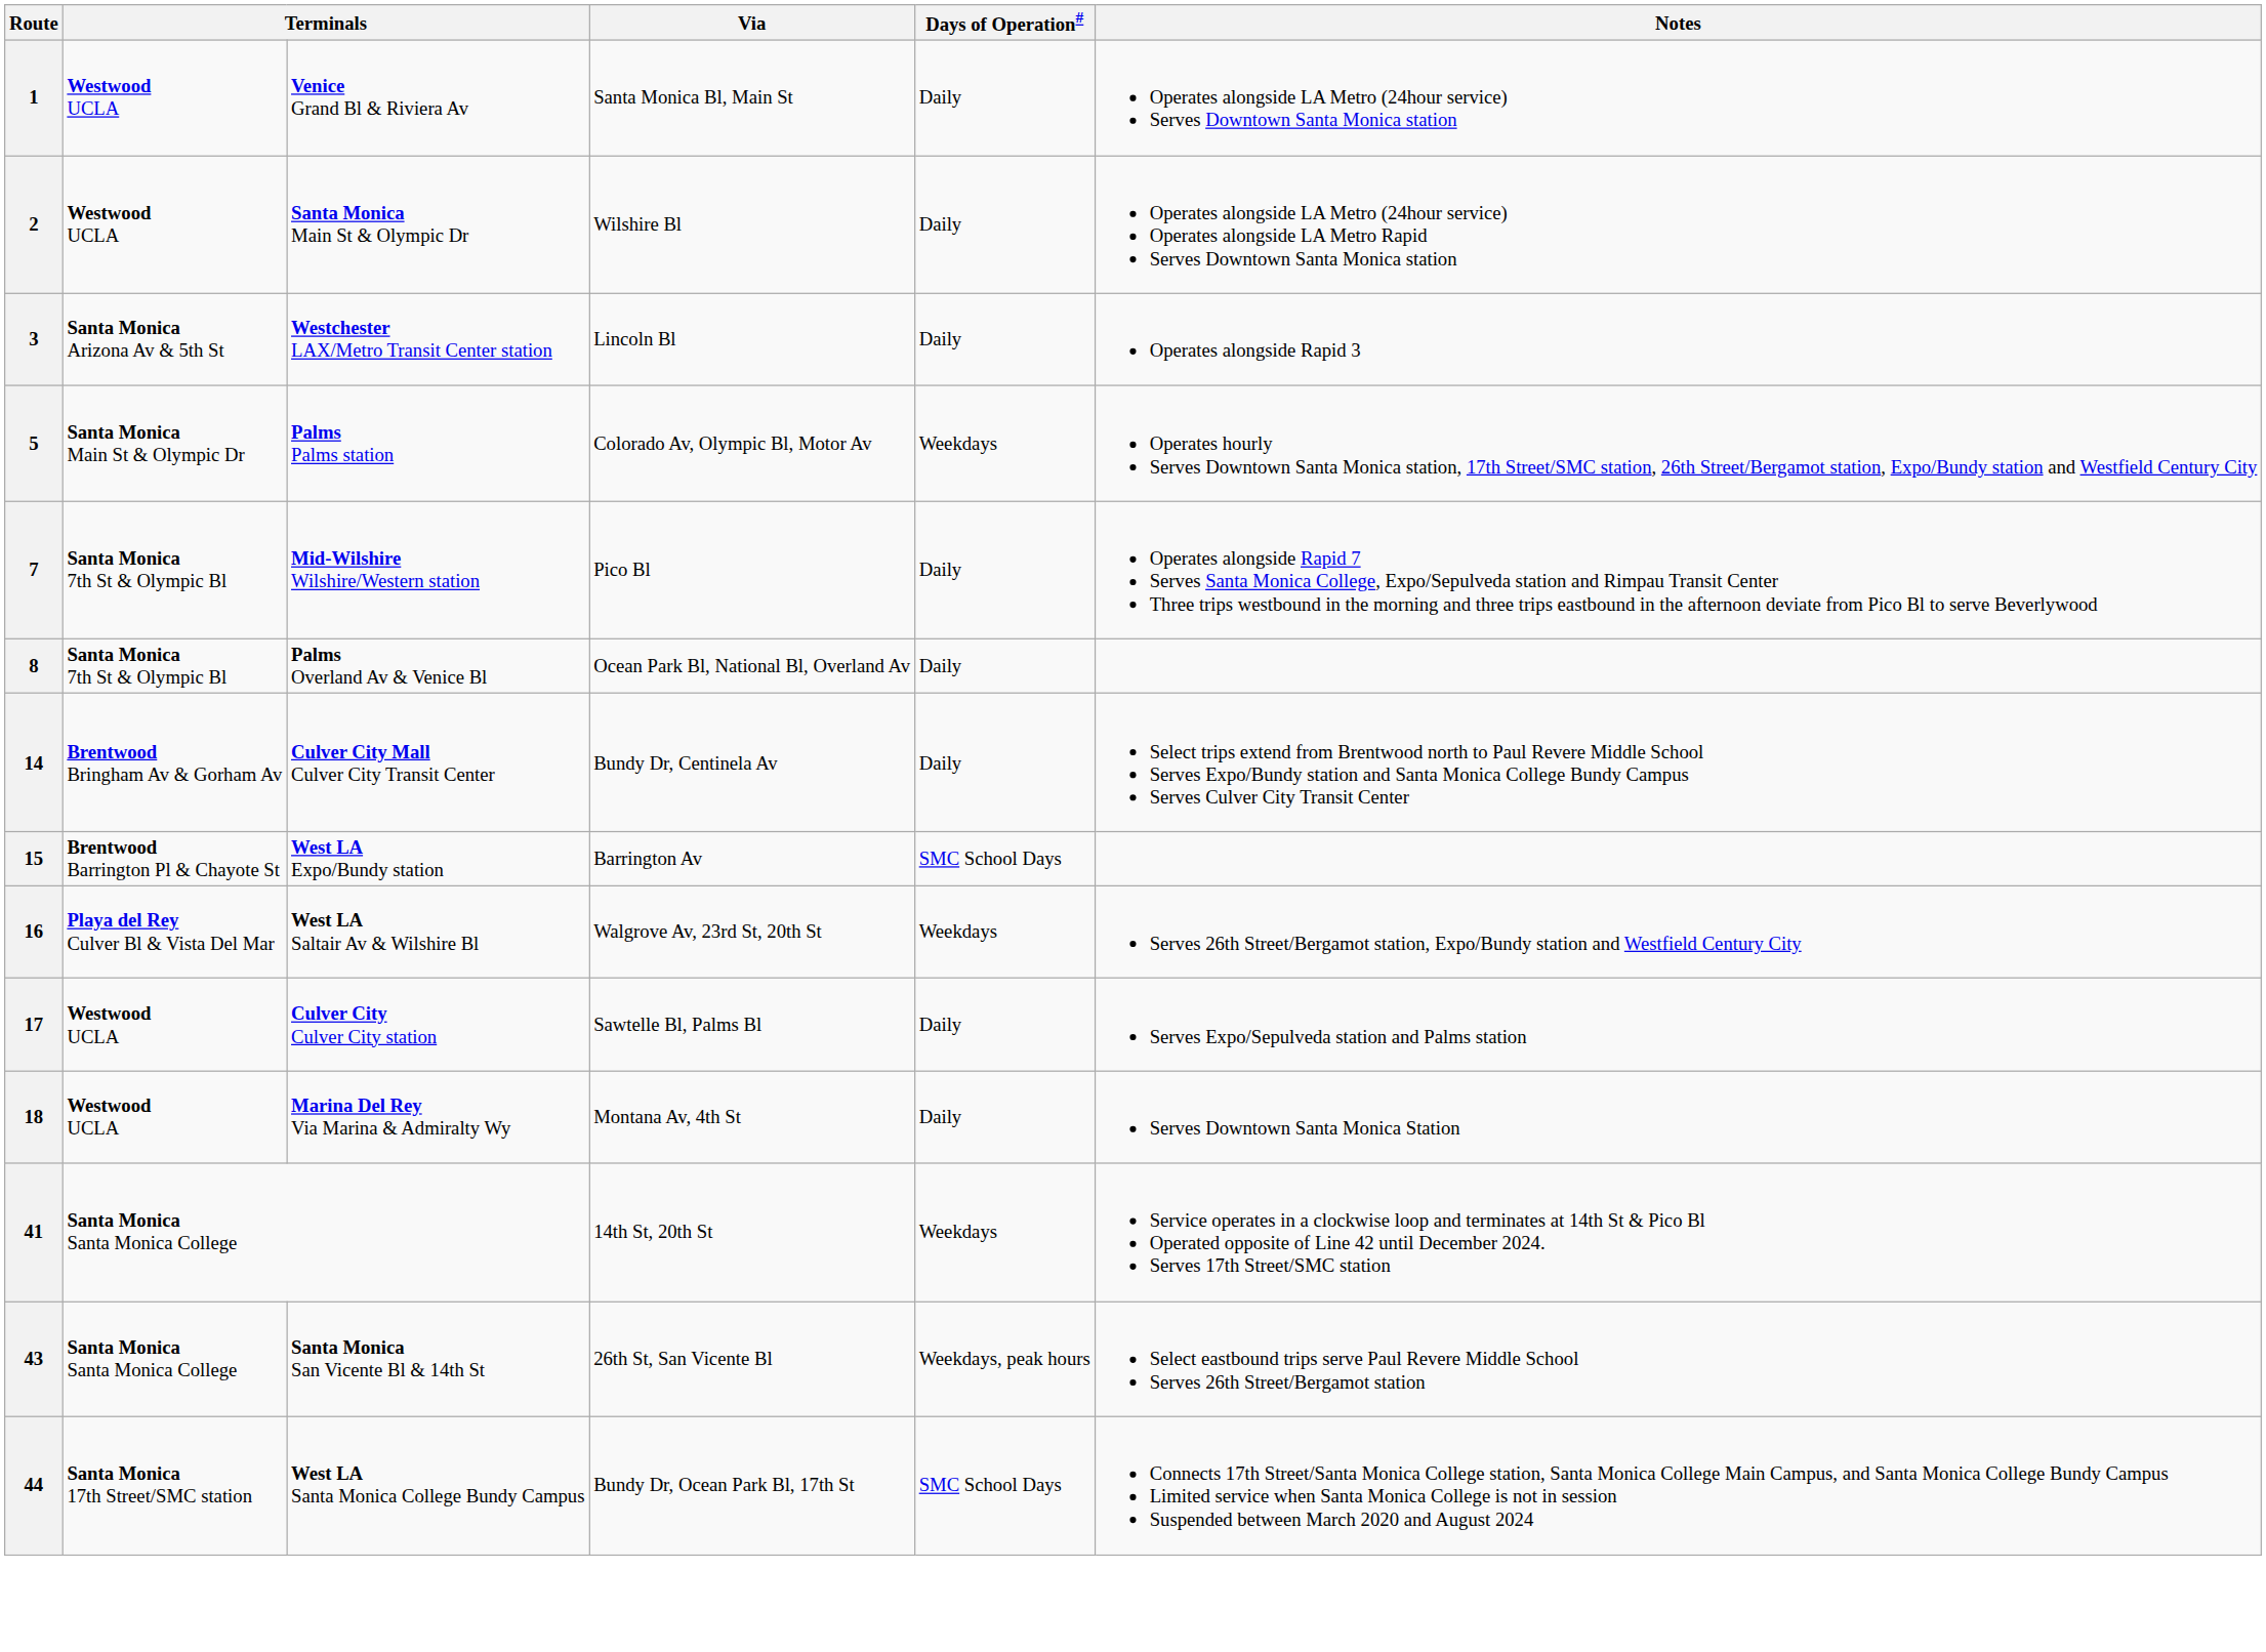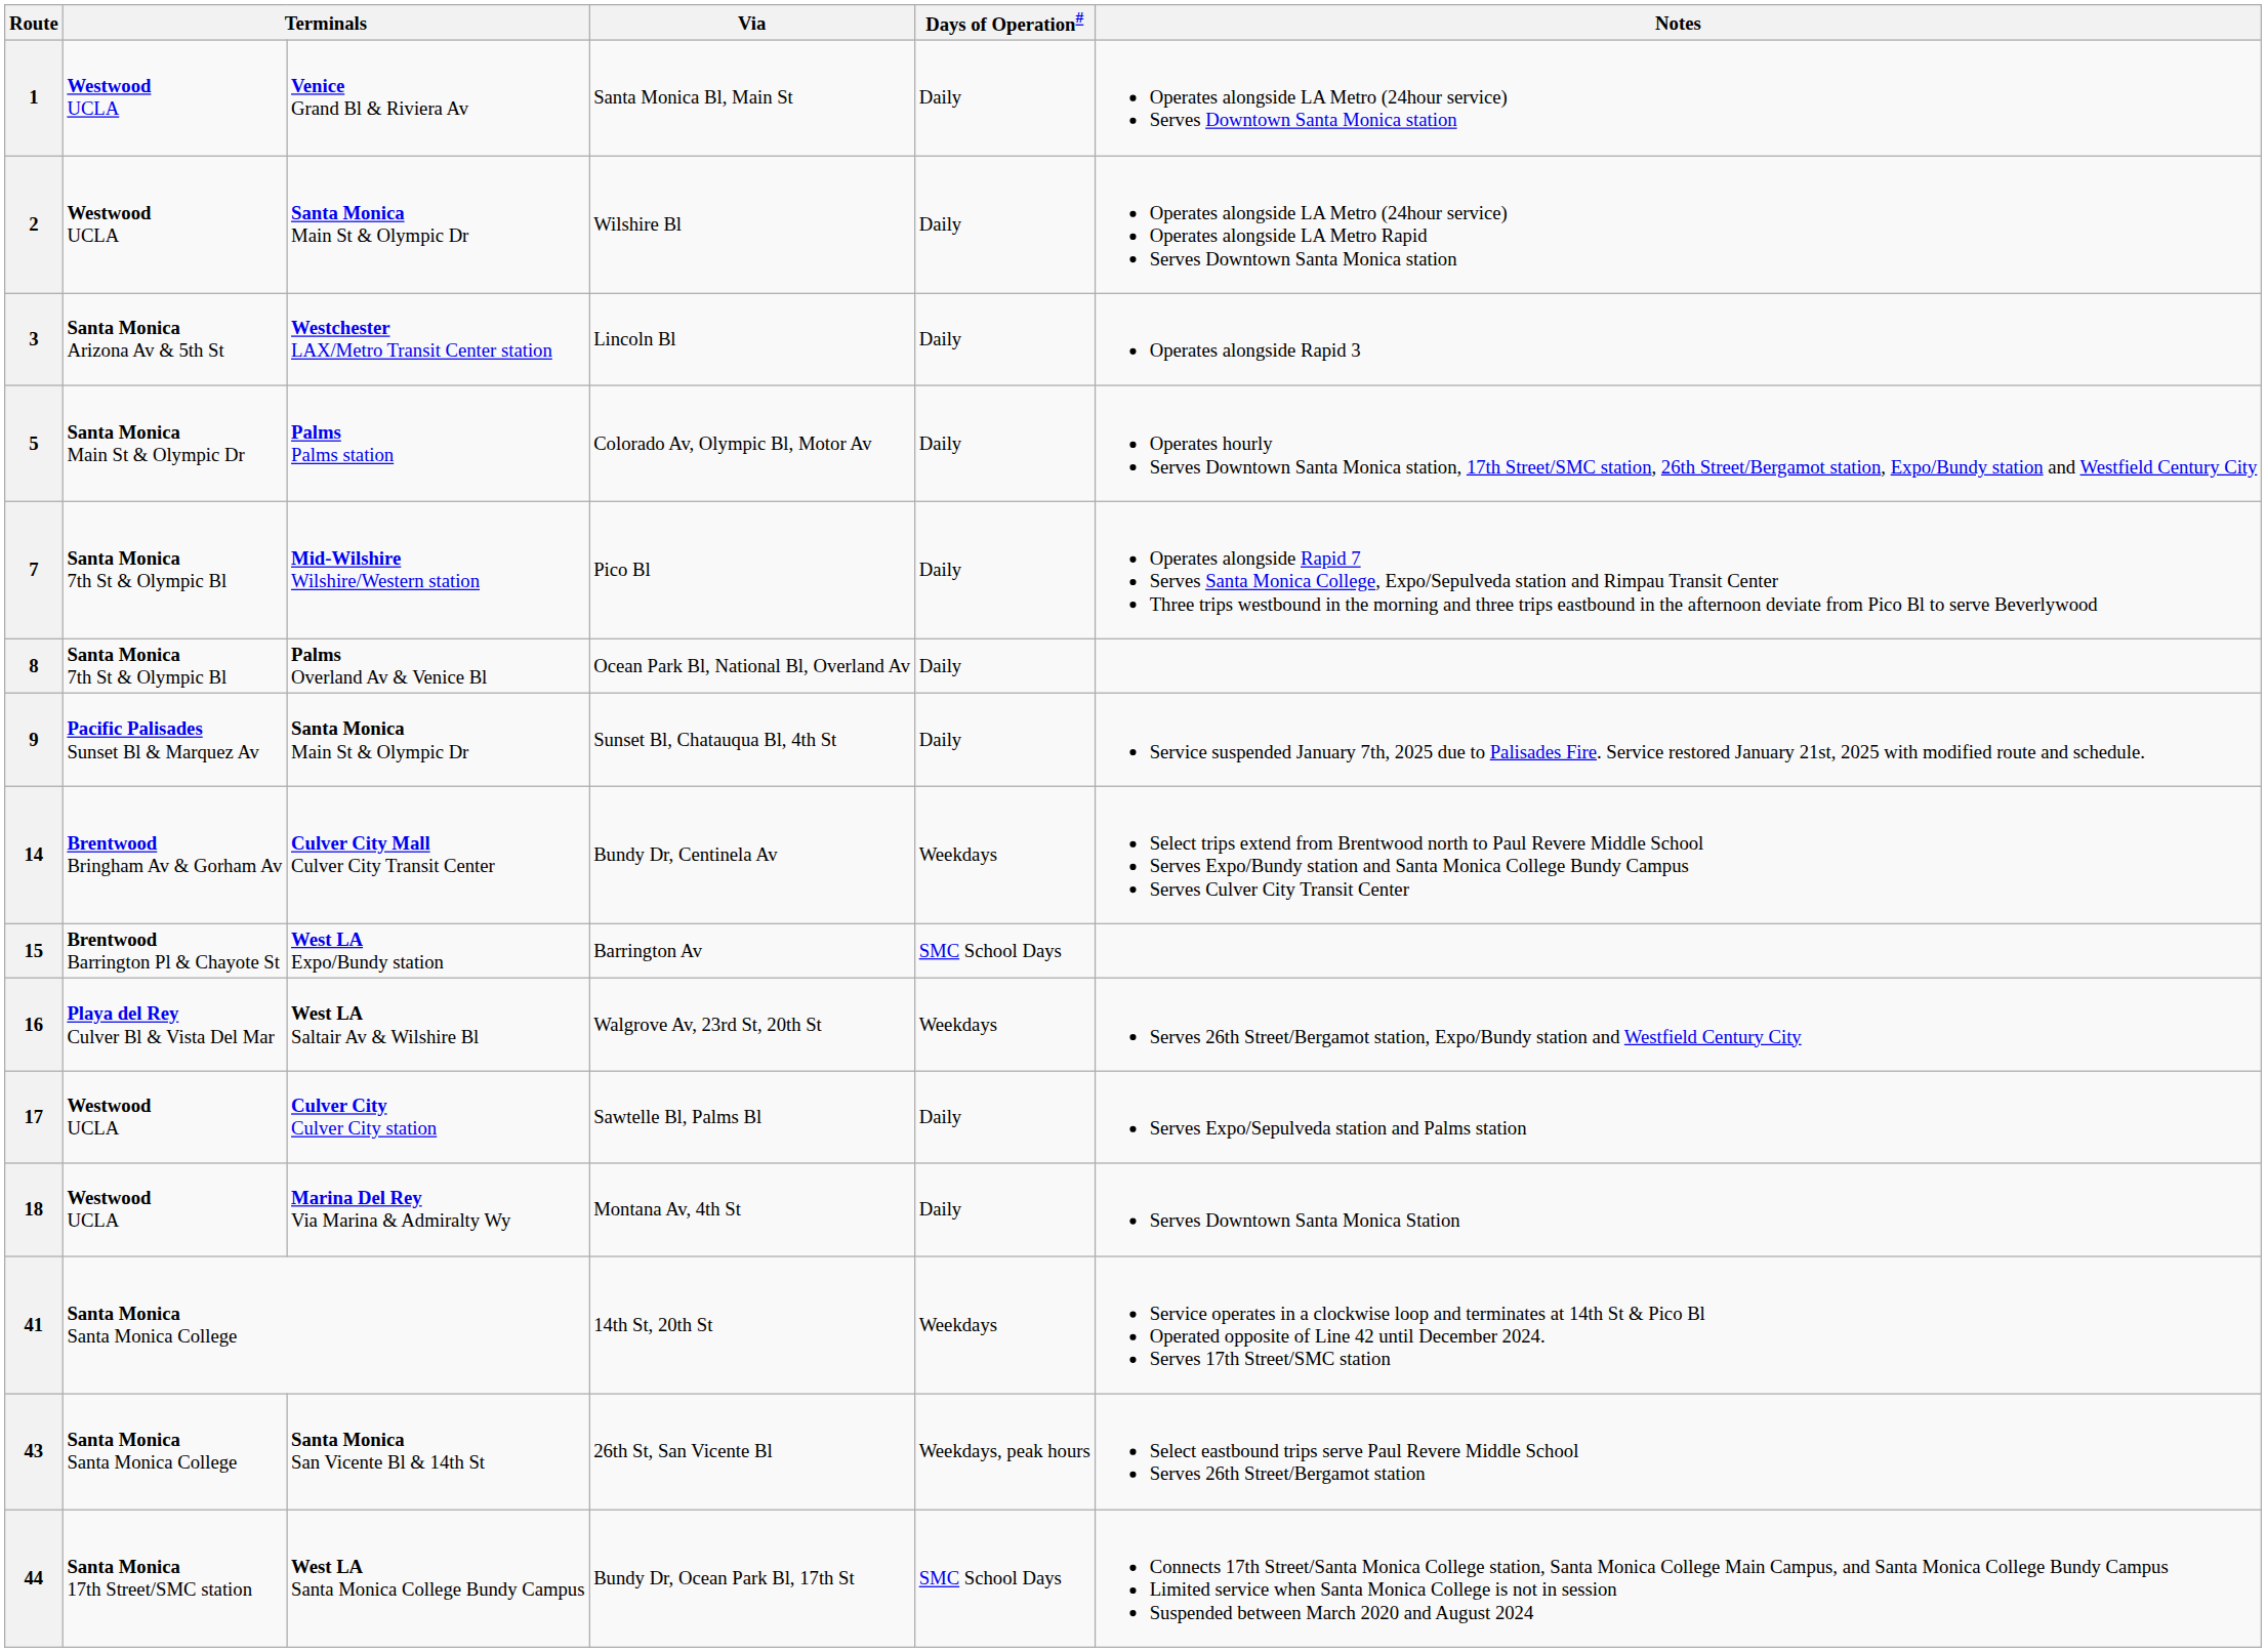 <table class="wikitable sortable" style="font-size: 95%;" |>
 <tr>
 <th>Route</th>
 <th colspan="2">Terminals</th>
 <th>Via</th>
 <th>Days of Operation<sup><a href='#'>#</a></sup></th>
 <th>Notes</th>
 </tr>
 <tr>
 <th>1</th>
 <td><strong><a href='#'>Westwood</a></strong><br><a href='#'>UCLA</a></td>
 <td><strong><a href='#'>Venice</a></strong><br>Grand Bl & Riviera Av</td>
 <td>Santa Monica Bl, Main St</td>
 <td>Daily</td>
 <td><br><ul><li>Operates alongside LA Metro  (24hour service)</li><li>Serves <a href='#'>Downtown Santa Monica station</a></li></ul></td>
 </tr>
 <tr>
 <th>2</th>
 <td><strong>Westwood</strong><br>UCLA</td>
 <td><strong><a href='#'>Santa Monica</a></strong> <br>Main St & Olympic Dr</td>
 <td>Wilshire Bl</td>
 <td>Daily</td>
 <td><br><ul><li>Operates alongside LA Metro  (24hour service)</li><li>Operates alongside LA Metro Rapid </li><li>Serves Downtown Santa Monica station</li></ul></td>
 </tr>
 <tr>
 <th>3</th>
 <td><strong>Santa Monica</strong><br>Arizona Av & 5th St</td>
 <td><strong><a href='#'>Westchester</a></strong><br><a href='#'>LAX/Metro Transit Center station</a></td>
 <td>Lincoln Bl</td>
 <td>Daily</td>
 <td><br><ul><li>Operates alongside Rapid 3</li></ul></td>
 </tr>
 <tr>
 <th>5</th>
 <td><strong>Santa Monica</strong><br>Main St & Olympic Dr</td>
 <td><strong><a href='#'>Palms</a></strong><br><a href='#'>Palms station</a></td>
 <td>Colorado Av, Olympic Bl, Motor Av</td>
-<td>Weekdays</td>
+<td>Daily</td>
 <td><br><ul><li>Operates hourly</li><li>Serves Downtown Santa Monica station, <a href='#'>17th Street/SMC station</a>, <a href='#'>26th Street/Bergamot station</a>, <a href='#'>Expo/Bundy station</a> and <a href='#'>Westfield Century City</a></li></ul></td>
 </tr>
 <tr>
 <th>7</th>
 <td><strong>Santa Monica</strong><br>7th St & Olympic Bl</td>
 <td><strong><a href='#'>Mid-Wilshire</a></strong><br><a href='#'>Wilshire/Western station</a></td>
 <td>Pico Bl</td>
 <td>Daily</td>
 <td><br><ul><li>Operates alongside <a href='#'>Rapid 7</a></li><li>Serves <a href='#'>Santa Monica College</a>, Expo/Sepulveda station and Rimpau Transit Center</li><li>Three trips westbound in the morning and three trips eastbound in the afternoon deviate from Pico Bl to serve Beverlywood</li></ul></td>
 </tr>
 <tr>
 <th>8</th>
 <td><strong>Santa Monica</strong><br>7th St & Olympic Bl</td>
 <td><strong>Palms</strong><br>Overland Av & Venice Bl</td>
 <td>Ocean Park Bl, National Bl, Overland Av</td>
 <td>Daily</td>
 <td></td>
 </tr>
 <tr>
+<th>9</th>
+<td><strong><a href='#'>Pacific Palisades</a></strong><br>Sunset Bl & Marquez Av</td>
+<td><strong>Santa Monica</strong><br>Main St & Olympic Dr</td>
+<td>Sunset Bl, Chatauqua Bl, 4th St</td>
+<td>Daily</td>
+<td><br><ul><li>Service suspended January 7th, 2025 due to <a href='#'>Palisades Fire</a>. Service restored January 21st, 2025 with modified route and schedule.</li></ul></td>
+</tr>
+<tr>
 <th>14</th>
 <td><strong><a href='#'>Brentwood</a></strong><br>Bringham Av & Gorham Av</td>
 <td><strong><a href='#'>Culver City Mall</a></strong><br>Culver City Transit Center</td>
 <td>Bundy Dr, Centinela Av</td>
-<td>Daily</td>
+<td>Weekdays</td>
 <td><br><ul><li>Select trips extend from Brentwood north to Paul Revere Middle School</li><li>Serves Expo/Bundy station and Santa Monica College Bundy Campus</li><li>Serves Culver City Transit Center</li></ul></td>
 </tr>
 <tr>
 <th>15</th>
 <td><strong>Brentwood</strong><br>Barrington Pl & Chayote St</td>
 <td><strong><a href='#'>West LA</a></strong><br>Expo/Bundy station<br></td>
 <td>Barrington Av</td>
 <td><a href='#'>SMC</a> School Days</td>
 <td></td>
 </tr>
 <tr>
 <th>16</th>
 <td><strong><a href='#'>Playa del Rey</a></strong><br>Culver Bl & Vista Del Mar</td>
 <td><strong>West LA</strong><br>Saltair Av & Wilshire Bl</td>
 <td>Walgrove Av, 23rd St, 20th St</td>
 <td>Weekdays</td>
 <td><br><ul><li>Serves 26th Street/Bergamot station, Expo/Bundy station and <a href='#'>Westfield Century City</a></li></ul></td>
 </tr>
 <tr>
 <th>17</th>
 <td><strong>Westwood</strong><br>UCLA<br></td>
 <td><strong><a href='#'>Culver City</a></strong><br><a href='#'>Culver City station</a></td>
 <td>Sawtelle Bl, Palms Bl</td>
 <td>Daily</td>
 <td><br><ul><li>Serves Expo/Sepulveda station and Palms station</li></ul></td>
 </tr>
 <tr>
 <th>18</th>
 <td><strong>Westwood</strong><br>UCLA<br></td>
 <td><strong><a href='#'>Marina Del Rey</a></strong><br>Via Marina & Admiralty Wy</td>
 <td>Montana Av, 4th St</td>
 <td>Daily</td>
 <td><br><ul><li>Serves Downtown Santa Monica Station</li></ul></td>
 </tr>
 <tr>
 <th>41</th>
 <td colspan="2"><strong>Santa Monica</strong><br>Santa Monica College</td>
 <td>14th St, 20th St</td>
 <td>Weekdays</td>
 <td><br><ul><li>Service operates in a clockwise loop and terminates at 14th St & Pico Bl</li><li>Operated opposite of Line 42 until December 2024.</li><li>Serves 17th Street/SMC station</li></ul></td>
 </tr>
 <tr>
 <th>43</th>
 <td><strong>Santa Monica</strong><br>Santa Monica College</td>
 <td><strong>Santa Monica</strong><br>San Vicente Bl & 14th St</td>
 <td>26th St, San Vicente Bl</td>
 <td>Weekdays, peak hours</td>
 <td><br><ul><li>Select eastbound trips serve Paul Revere Middle School</li><li>Serves 26th Street/Bergamot station</li></ul></td>
 </tr>
 <tr>
 <th>44</th>
 <td><strong>Santa Monica</strong><br>17th Street/SMC station</td>
 <td><strong>West LA</strong><br>Santa Monica College Bundy Campus</td>
 <td>Bundy Dr, Ocean Park Bl, 17th St</td>
 <td><a href='#'>SMC</a> School Days</td>
 <td><br><ul><li>Connects 17th Street/Santa Monica College station, Santa Monica College Main Campus, and Santa Monica College Bundy Campus</li><li>Limited service when Santa Monica College is not in session</li><li>Suspended between March 2020 and August 2024</li></ul></td>
 </tr>
 </table>
